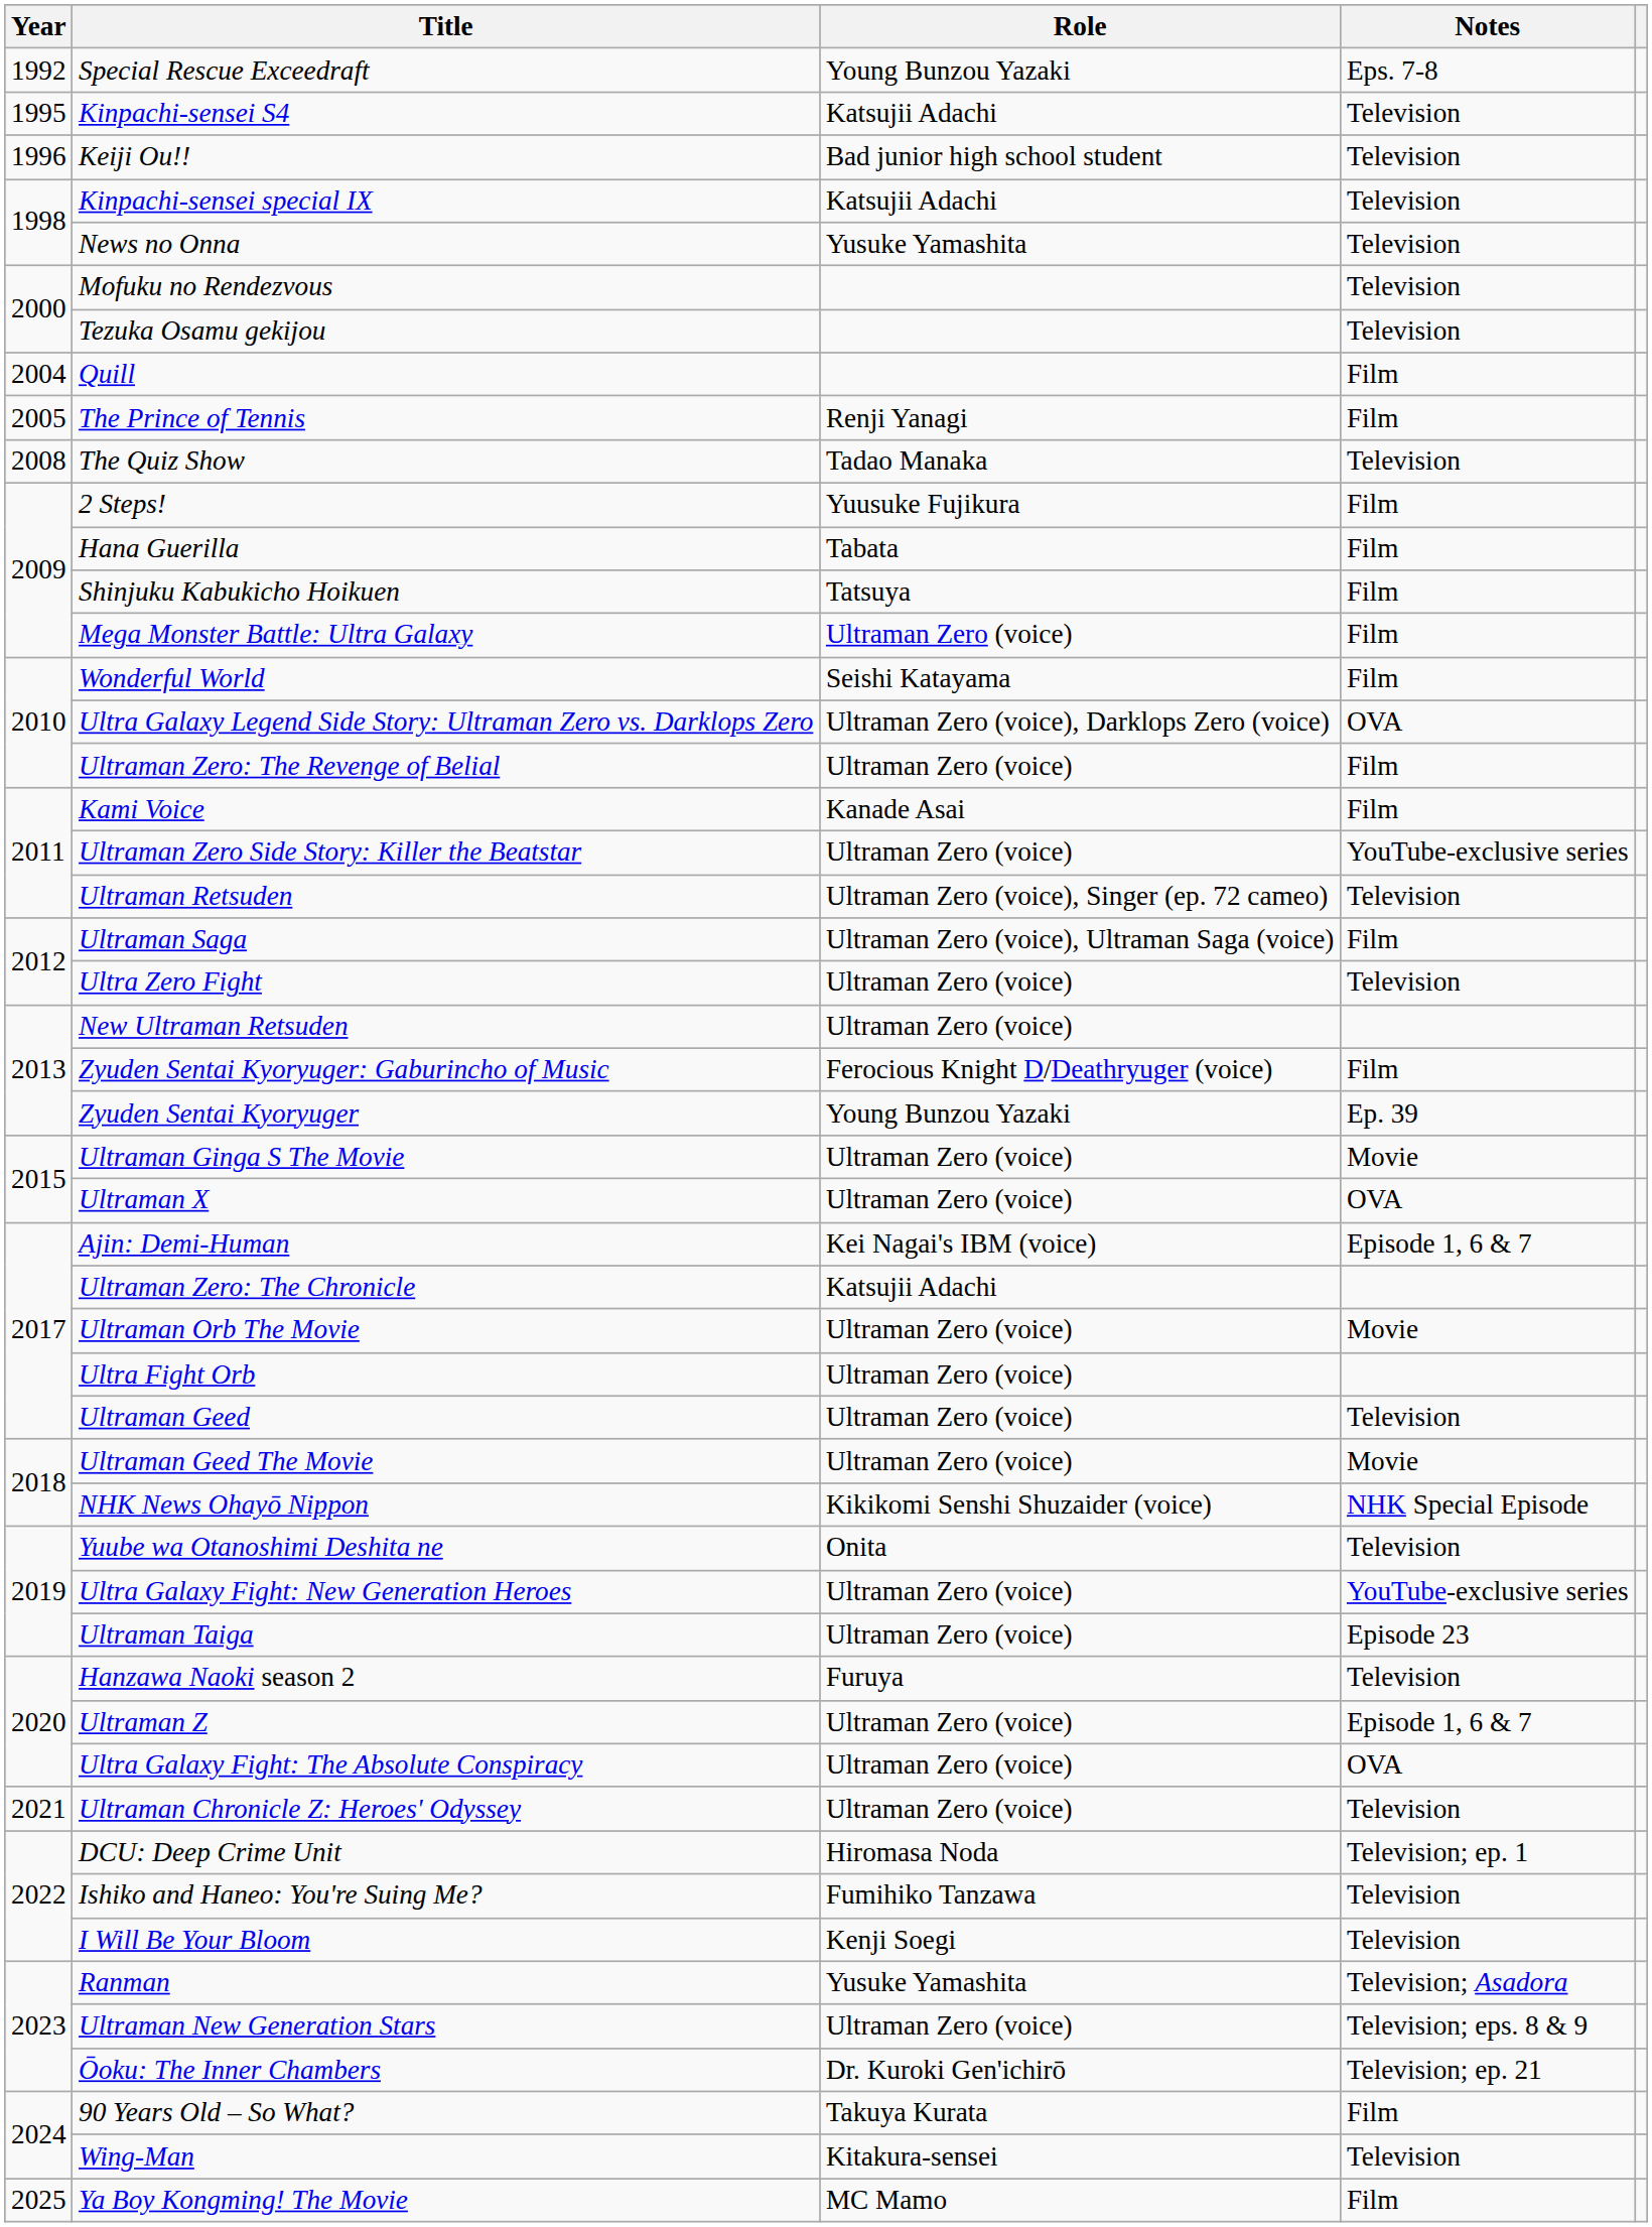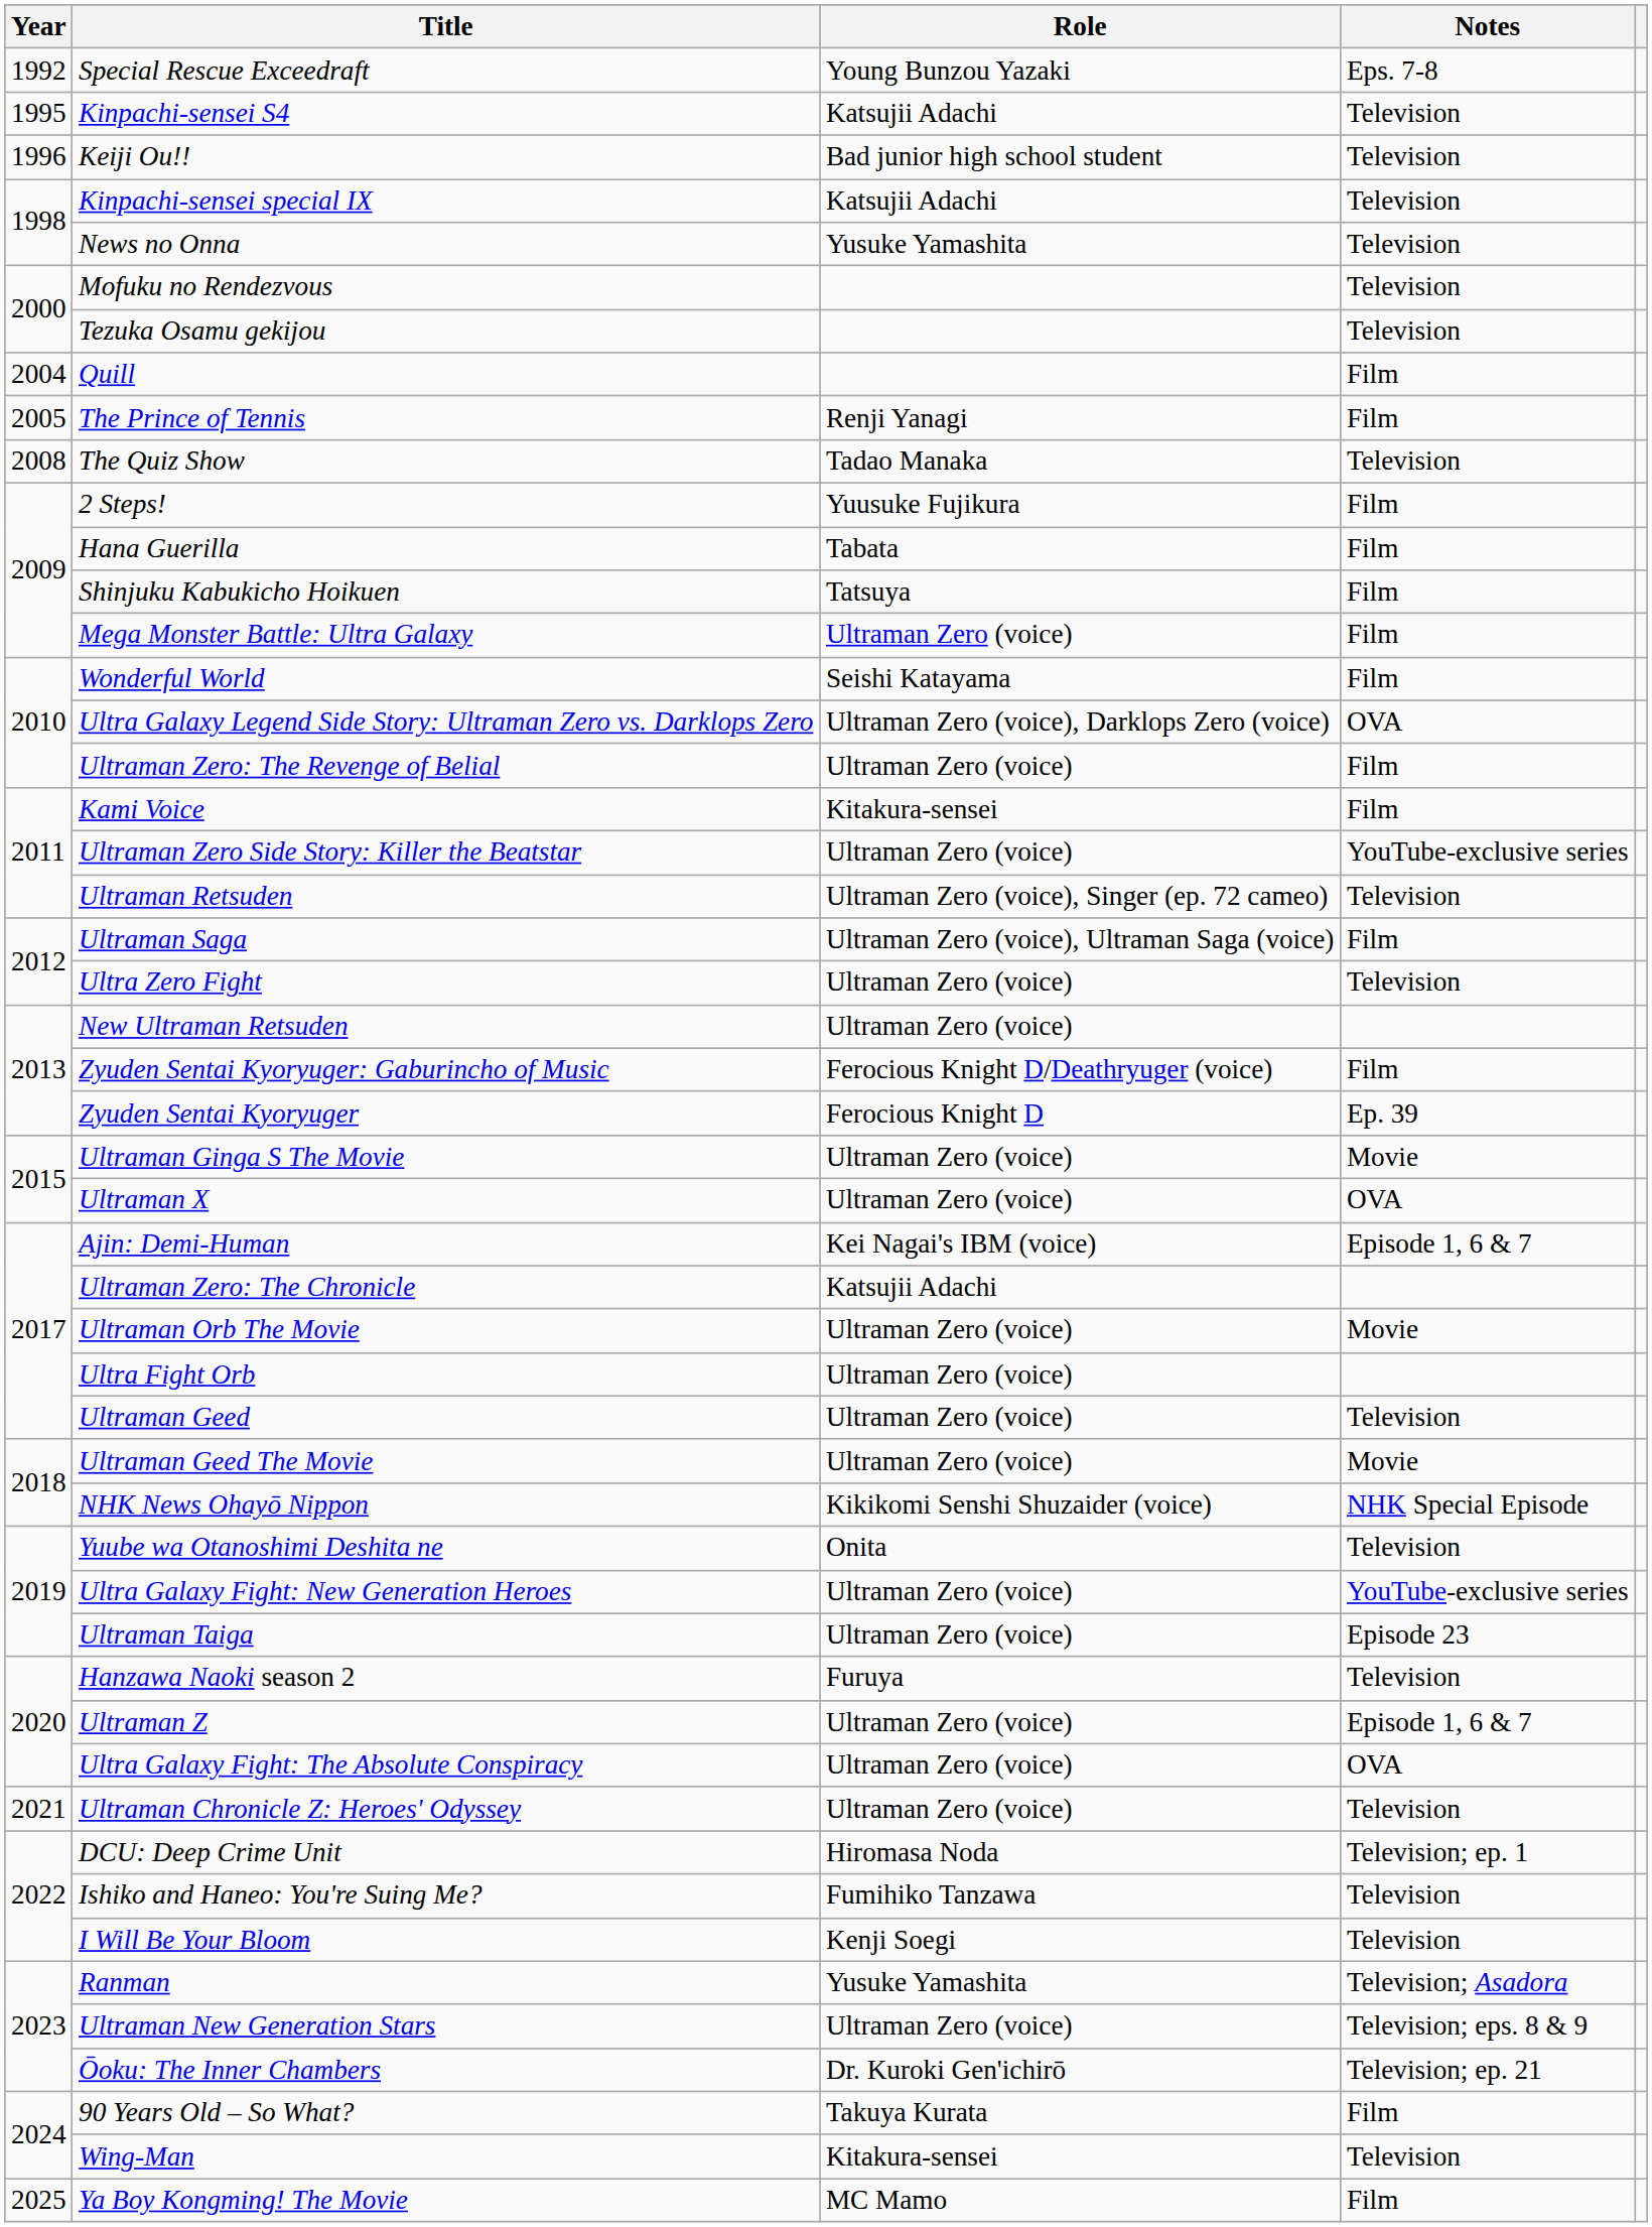 <table class="wikitable sortable">
 <tr>
 <th>Year</th>
 <th>Title</th>
 <th>Role</th>
 <th class="unsortable">Notes</th>
 <th class="unsortable"></th>
 </tr>
 <tr>
 <td>1992</td>
 <td><em>Special Rescue Exceedraft</em></td>
 <td>Young Bunzou Yazaki</td>
 <td>Eps. 7-8</td>
 <td></td>
 </tr>
 <tr>
 <td>1995</td>
 <td><em><a href='#'>Kinpachi-sensei S4</a></em></td>
 <td>Katsujii Adachi</td>
 <td>Television</td>
 <td></td>
 </tr>
 <tr>
 <td>1996</td>
 <td><em>Keiji Ou!!</em></td>
 <td>Bad junior high school student</td>
 <td>Television</td>
 <td></td>
 </tr>
 <tr>
 <td rowspan="2">1998</td>
 <td><em><a href='#'>Kinpachi-sensei special IX</a></em></td>
 <td>Katsujii Adachi</td>
 <td>Television</td>
 <td></td>
 </tr>
 <tr>
 <td><em>News no Onna</em></td>
 <td>Yusuke Yamashita</td>
 <td>Television</td>
 <td></td>
 </tr>
 <tr>
 <td rowspan="2">2000</td>
 <td><em>Mofuku no Rendezvous</em></td>
 <td></td>
 <td>Television</td>
 <td></td>
 </tr>
 <tr>
 <td><em>Tezuka Osamu gekijou</em></td>
 <td></td>
 <td>Television</td>
 <td></td>
 </tr>
 <tr>
 <td>2004</td>
 <td><em><a href='#'>Quill</a></em></td>
 <td></td>
 <td>Film</td>
 <td></td>
 </tr>
 <tr>
 <td>2005</td>
 <td><em><a href='#'>The Prince of Tennis</a></em></td>
 <td>Renji Yanagi</td>
 <td>Film</td>
 <td></td>
 </tr>
 <tr>
 <td>2008</td>
 <td><em>The Quiz Show</em></td>
 <td>Tadao Manaka</td>
 <td>Television</td>
 <td></td>
 </tr>
 <tr>
 <td rowspan="4">2009</td>
 <td><em>2 Steps!</em></td>
 <td>Yuusuke Fujikura</td>
 <td>Film</td>
 <td></td>
 </tr>
 <tr>
 <td><em>Hana Guerilla</em></td>
 <td>Tabata</td>
 <td>Film</td>
 <td></td>
 </tr>
 <tr>
 <td><em>Shinjuku Kabukicho Hoikuen</em></td>
 <td>Tatsuya</td>
 <td>Film</td>
 <td></td>
 </tr>
 <tr>
 <td><em><a href='#'>Mega Monster Battle: Ultra Galaxy</a></em></td>
 <td><a href='#'>Ultraman Zero</a> (voice)</td>
 <td>Film</td>
 <td></td>
 </tr>
 <tr>
 <td rowspan="3">2010</td>
 <td><em><a href='#'>Wonderful World</a></em></td>
 <td>Seishi Katayama</td>
 <td>Film</td>
 <td></td>
 </tr>
 <tr>
 <td><em><a href='#'>Ultra Galaxy Legend Side Story: Ultraman Zero vs. Darklops Zero</a></em></td>
 <td>Ultraman Zero (voice), Darklops Zero (voice)</td>
 <td>OVA</td>
 <td></td>
 </tr>
 <tr>
 <td><em><a href='#'>Ultraman Zero: The Revenge of Belial</a></em></td>
 <td>Ultraman Zero (voice)</td>
 <td>Film</td>
 <td></td>
 </tr>
 <tr>
 <td rowspan="3">2011</td>
 <td><em><a href='#'>Kami Voice</a></em></td>
-<td>Kanade Asai</td>
+<td>Kitakura-sensei</td>
 <td>Film</td>
 <td></td>
 </tr>
 <tr>
 <td><em><a href='#'>Ultraman Zero Side Story: Killer the Beatstar</a></em></td>
 <td>Ultraman Zero (voice)</td>
 <td>YouTube-exclusive series</td>
 <td></td>
 </tr>
 <tr>
 <td><em><a href='#'>Ultraman Retsuden</a></em></td>
 <td>Ultraman Zero (voice), Singer (ep. 72 cameo)</td>
 <td>Television</td>
 <td></td>
 </tr>
 <tr>
 <td rowspan="2">2012</td>
 <td><em><a href='#'>Ultraman Saga</a></em></td>
 <td>Ultraman Zero (voice), Ultraman Saga (voice)</td>
 <td>Film</td>
 <td></td>
 </tr>
 <tr>
 <td><em><a href='#'>Ultra Zero Fight</a></em></td>
 <td>Ultraman Zero (voice)</td>
 <td>Television</td>
 <td></td>
 </tr>
 <tr>
 <td rowspan="3">2013</td>
 <td><em><a href='#'>New Ultraman Retsuden</a></em></td>
 <td>Ultraman Zero (voice)</td>
 <td></td>
 <td></td>
 </tr>
 <tr>
 <td><em><a href='#'>Zyuden Sentai Kyoryuger: Gaburincho of Music</a></em></td>
 <td>Ferocious Knight <a href='#'>D</a>/<a href='#'>Deathryuger</a> (voice)</td>
 <td>Film</td>
 <td></td>
 </tr>
 <tr>
 <td><em><a href='#'>Zyuden Sentai Kyoryuger</a></em></td>
-<td>Young Bunzou Yazaki</td>
+<td>Ferocious Knight <a href='#'>D</a></td>
 <td>Ep. 39</td>
 <td></td>
 </tr>
 <tr>
 <td rowspan="2">2015</td>
 <td><em><a href='#'>Ultraman Ginga S The Movie</a></em></td>
 <td>Ultraman Zero (voice)</td>
 <td>Movie</td>
 <td></td>
 </tr>
 <tr>
 <td><em><a href='#'>Ultraman X</a></em></td>
 <td>Ultraman Zero (voice)</td>
 <td>OVA</td>
 <td></td>
 </tr>
 <tr>
 <td rowspan="5">2017</td>
 <td><em><a href='#'>Ajin: Demi-Human</a></em></td>
 <td>Kei Nagai's IBM (voice)</td>
 <td>Episode 1, 6 & 7</td>
 <td></td>
 </tr>
 <tr>
 <td><em><a href='#'>Ultraman Zero: The Chronicle</a></em></td>
 <td>Katsujii Adachi</td>
 <td></td>
 <td></td>
 </tr>
 <tr>
 <td><em><a href='#'>Ultraman Orb The Movie</a></em></td>
 <td>Ultraman Zero (voice)</td>
 <td>Movie</td>
 <td></td>
 </tr>
 <tr>
 <td><em><a href='#'>Ultra Fight Orb</a></em></td>
 <td>Ultraman Zero (voice)</td>
 <td></td>
 <td></td>
 </tr>
 <tr>
 <td><em><a href='#'>Ultraman Geed</a></em></td>
 <td>Ultraman Zero (voice)</td>
 <td>Television</td>
 <td></td>
 </tr>
 <tr>
 <td rowspan="2">2018</td>
 <td><em><a href='#'>Ultraman Geed The Movie</a></em></td>
 <td>Ultraman Zero (voice)</td>
 <td>Movie</td>
 <td></td>
 </tr>
 <tr>
 <td><em><a href='#'>NHK News Ohayō Nippon</a></em></td>
 <td>Kikikomi Senshi Shuzaider (voice)</td>
 <td><a href='#'>NHK</a> Special Episode</td>
 <td></td>
 </tr>
 <tr>
 <td rowspan="3">2019</td>
 <td><em><a href='#'>Yuube wa Otanoshimi Deshita ne</a></em></td>
 <td>Onita</td>
 <td>Television</td>
 <td></td>
 </tr>
 <tr>
 <td><em><a href='#'>Ultra Galaxy Fight: New Generation Heroes</a></em></td>
 <td>Ultraman Zero (voice)</td>
 <td><a href='#'>YouTube</a>-exclusive series</td>
 <td></td>
 </tr>
 <tr>
 <td><em><a href='#'>Ultraman Taiga</a></em></td>
 <td>Ultraman Zero (voice)</td>
 <td>Episode 23</td>
 <td></td>
 </tr>
 <tr>
 <td rowspan="3">2020</td>
 <td><em><a href='#'>Hanzawa Naoki</a></em> season 2</td>
 <td>Furuya</td>
 <td>Television</td>
 <td></td>
 </tr>
 <tr>
 <td><em><a href='#'>Ultraman Z</a></em></td>
 <td>Ultraman Zero (voice)</td>
 <td>Episode 1, 6 & 7</td>
 <td></td>
 </tr>
 <tr>
 <td><em><a href='#'>Ultra Galaxy Fight: The Absolute Conspiracy</a></em></td>
 <td>Ultraman Zero (voice)</td>
 <td>OVA</td>
 <td></td>
 </tr>
 <tr>
 <td>2021</td>
 <td><em><a href='#'>Ultraman Chronicle Z: Heroes' Odyssey</a></em></td>
 <td>Ultraman Zero (voice)</td>
 <td>Television</td>
 <td></td>
 </tr>
 <tr>
 <td rowspan="3">2022</td>
 <td><em>DCU: Deep Crime Unit </em></td>
 <td>Hiromasa Noda</td>
 <td>Television; ep. 1</td>
 <td></td>
 </tr>
 <tr>
 <td><em>Ishiko and Haneo: You're Suing Me?</em></td>
 <td>Fumihiko Tanzawa</td>
 <td>Television</td>
 <td></td>
 </tr>
 <tr>
 <td><em><a href='#'>I Will Be Your Bloom</a></em></td>
 <td>Kenji Soegi</td>
 <td>Television</td>
 <td></td>
 </tr>
 <tr>
 <td rowspan="3">2023</td>
 <td><em><a href='#'>Ranman</a></em></td>
 <td>Yusuke Yamashita</td>
 <td>Television; <em><a href='#'>Asadora</a></em></td>
 <td></td>
 </tr>
 <tr>
 <td><em><a href='#'>Ultraman New Generation Stars</a></em></td>
 <td>Ultraman Zero (voice)</td>
 <td>Television; eps. 8 & 9</td>
 <td></td>
 </tr>
 <tr>
 <td><em><a href='#'>Ōoku: The Inner Chambers</a></em></td>
 <td>Dr. Kuroki Gen'ichirō</td>
 <td>Television; ep. 21</td>
 <td></td>
 </tr>
 <tr>
 <td rowspan="2">2024</td>
 <td><em>90 Years Old – So What?</em></td>
 <td>Takuya Kurata</td>
 <td>Film</td>
 <td></td>
 </tr>
 <tr>
 <td><em><a href='#'>Wing-Man</a></em></td>
 <td>Kitakura-sensei</td>
 <td>Television</td>
 <td></td>
 </tr>
 <tr>
 <td>2025</td>
 <td><em><a href='#'>Ya Boy Kongming! The Movie</a></em></td>
 <td>MC Mamo</td>
 <td>Film</td>
 <td></td>
 </tr>
 </table>
